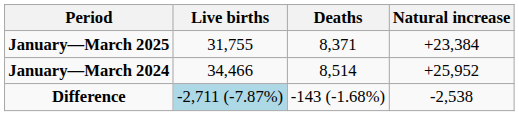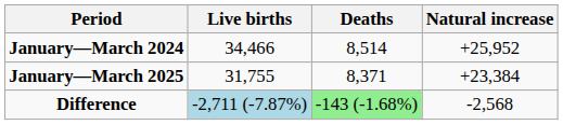 <table class="wikitable"  style="text-align:center;">
 <tr>
 <th>Period</th>
 <th>Live births</th>
 <th>Deaths</th>
 <th>Natural increase</th>
 </tr>
 <tr>
+<td><strong>January—March 2024</strong></td>
+<td>34,466</td>
+<td>8,514</td>
+<td>+25,952</td>
+</tr>
+<tr>
 <td><strong>January—March 2025</strong></td>
 <td>31,755</td>
 <td>8,371</td>
 <td>+23,384</td>
 </tr>
 <tr>
-<td><strong>January—March 2024</strong></td>
-<td>34,466</td>
-<td>8,514</td>
-<td>+25,952</td>
-</tr>
-<tr>
 <td><strong>Difference</strong></td>
 <td style="background: lightblue;"> -2,711 (-7.87%)</td>
-<td> -143 (-1.68%)</td>
-<td> -2,538</td>
+<td style="background: lightgreen;"> -143 (-1.68%)</td>
+<td> -2,568</td>
 </tr>
 </table>
